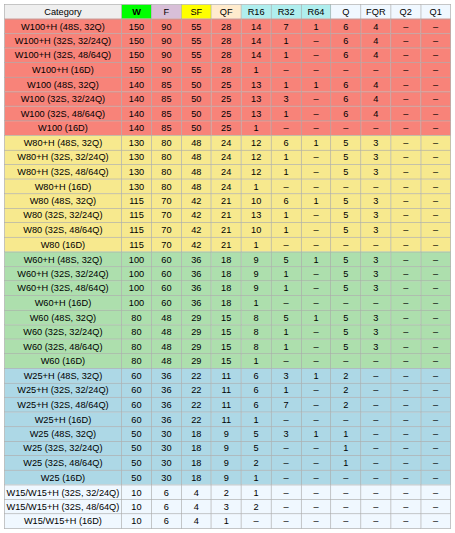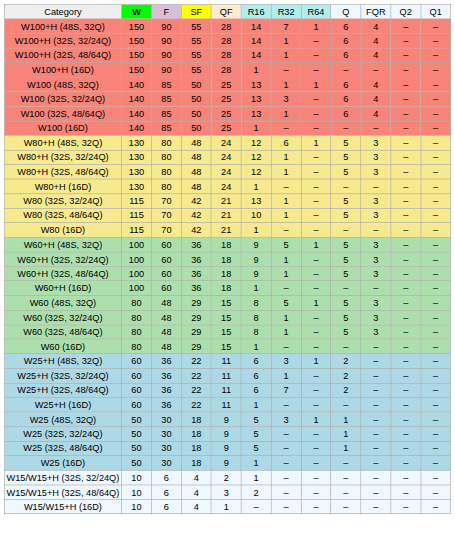 <table class="wikitable" style="font-size:90%">
 <tr align=center>
 <td style="background:#efefef;">Category</td>
 <td style="width:40px; background:lime;"><strong>W</strong></td>
 <td style="width:40px; background:thistle;">F</td>
 <td style="width:40px; background:#ff0;">SF</td>
 <td style="width:40px; background:#ffebcd;">QF</td>
 <td style="width:40px; background:#afeeee;">R16</td>
 <td style="width:40px; background:#afeeee;">R32</td>
 <td style="width:40px; background:#afeeee;">R64</td>
 <td style="width:40px; background:#f0f8ff;">Q</td>
 <td style="width:40px; background:#f0f8ff;">FQR</td>
 <td style="width:40px; background:#f0f8ff;">Q2</td>
 <td style="width:40px; background:#f0f8ff;">Q1</td>
 </tr>
 <tr style="text-align:center; background:#f88379;">
 <td>W100+H (48S, 32Q)</td>
 <td>150</td>
 <td>90</td>
 <td>55</td>
 <td>28</td>
 <td>14</td>
 <td>7</td>
 <td>1</td>
 <td>6</td>
 <td>4</td>
 <td>–</td>
 <td>–</td>
 </tr>
 <tr style="text-align:center; background:#f88379;">
 <td>W100+H (32S, 32/24Q)</td>
 <td>150</td>
 <td>90</td>
 <td>55</td>
 <td>28</td>
 <td>14</td>
 <td>1</td>
 <td>–</td>
 <td>6</td>
 <td>4</td>
 <td>–</td>
 <td>–</td>
 </tr>
 <tr style="text-align:center; background:#f88379;">
 <td>W100+H (32S, 48/64Q)</td>
 <td>150</td>
 <td>90</td>
 <td>55</td>
 <td>28</td>
 <td>14</td>
 <td>1</td>
 <td>–</td>
 <td>6</td>
 <td>4</td>
 <td>–</td>
 <td>–</td>
 </tr>
 <tr style="text-align:center; background:#f88379;">
 <td>W100+H (16D)</td>
 <td>150</td>
 <td>90</td>
 <td>55</td>
 <td>28</td>
 <td>1</td>
 <td>–</td>
 <td>–</td>
 <td>–</td>
 <td>–</td>
 <td>–</td>
 <td>–</td>
 </tr>
 <tr style="text-align:center; background:#f88379;">
 <td>W100 (48S, 32Q)</td>
 <td>140</td>
 <td>85</td>
 <td>50</td>
 <td>25</td>
 <td>13</td>
 <td>1</td>
 <td>1</td>
 <td>6</td>
 <td>4</td>
 <td>–</td>
 <td>–</td>
 </tr>
 <tr style="text-align:center; background:#f88379;">
 <td>W100 (32S, 32/24Q)</td>
 <td>140</td>
 <td>85</td>
 <td>50</td>
 <td>25</td>
 <td>13</td>
 <td>3</td>
 <td>–</td>
 <td>6</td>
 <td>4</td>
 <td>–</td>
 <td>–</td>
 </tr>
 <tr style="text-align:center; background:#f88379;">
 <td>W100 (32S, 48/64Q)</td>
 <td>140</td>
 <td>85</td>
 <td>50</td>
 <td>25</td>
 <td>13</td>
 <td>1</td>
 <td>–</td>
 <td>6</td>
 <td>4</td>
 <td>–</td>
 <td>–</td>
 </tr>
 <tr style="text-align:center; background:#f88379;">
 <td>W100 (16D)</td>
 <td>140</td>
 <td>85</td>
 <td>50</td>
 <td>25</td>
 <td>1</td>
 <td>–</td>
 <td>–</td>
 <td>–</td>
 <td>–</td>
 <td>–</td>
 <td>–</td>
 </tr>
 <tr style="text-align:center; background:#f7e98e;">
 <td>W80+H (48S, 32Q)</td>
 <td>130</td>
 <td>80</td>
 <td>48</td>
 <td>24</td>
 <td>12</td>
 <td>6</td>
 <td>1</td>
 <td>5</td>
 <td>3</td>
 <td>–</td>
 <td>–</td>
 </tr>
 <tr style="text-align:center; background:#f7e98e;">
 <td>W80+H (32S, 32/24Q)</td>
 <td>130</td>
 <td>80</td>
 <td>48</td>
 <td>24</td>
 <td>12</td>
 <td>1</td>
 <td>–</td>
 <td>5</td>
 <td>3</td>
 <td>–</td>
 <td>–</td>
 </tr>
 <tr style="text-align:center; background:#f7e98e;">
 <td>W80+H (32S, 48/64Q)</td>
 <td>130</td>
 <td>80</td>
 <td>48</td>
 <td>24</td>
 <td>12</td>
 <td>1</td>
 <td>–</td>
 <td>5</td>
 <td>3</td>
 <td>–</td>
 <td>–</td>
 </tr>
 <tr style="text-align:center; background:#f7e98e;">
 <td>W80+H (16D)</td>
 <td>130</td>
 <td>80</td>
 <td>48</td>
 <td>24</td>
 <td>1</td>
 <td>–</td>
 <td>–</td>
 <td>–</td>
 <td>–</td>
-<td>–</td>
-<td>–</td>
-</tr>
-<tr style="text-align:center; background:#f7e98e;">
-<td>W80 (48S, 32Q)</td>
-<td>115</td>
-<td>70</td>
-<td>42</td>
-<td>21</td>
-<td>10</td>
-<td>6</td>
-<td>1</td>
-<td>5</td>
-<td>3</td>
 <td>–</td>
 <td>–</td>
 </tr>
 <tr style="text-align:center; background:#f7e98e;">
 <td>W80 (32S, 32/24Q)</td>
 <td>115</td>
 <td>70</td>
 <td>42</td>
 <td>21</td>
 <td>13</td>
 <td>1</td>
 <td>–</td>
 <td>5</td>
 <td>3</td>
 <td>–</td>
 <td>–</td>
 </tr>
 <tr style="text-align:center; background:#f7e98e;">
 <td>W80 (32S, 48/64Q)</td>
 <td>115</td>
 <td>70</td>
 <td>42</td>
 <td>21</td>
 <td>10</td>
 <td>1</td>
 <td>–</td>
 <td>5</td>
 <td>3</td>
 <td>–</td>
 <td>–</td>
 </tr>
 <tr style="text-align:center; background:#f7e98e;">
 <td>W80 (16D)</td>
 <td>115</td>
 <td>70</td>
 <td>42</td>
 <td>21</td>
 <td>1</td>
 <td>–</td>
 <td>–</td>
 <td>–</td>
 <td>–</td>
 <td>–</td>
 <td>–</td>
 </tr>
 <tr style="text-align:center; background:#addfad;">
 <td>W60+H (48S, 32Q)</td>
 <td>100</td>
 <td>60</td>
 <td>36</td>
 <td>18</td>
 <td>9</td>
 <td>5</td>
 <td>1</td>
 <td>5</td>
 <td>3</td>
 <td>–</td>
 <td>–</td>
 </tr>
 <tr style="text-align:center; background:#addfad;">
 <td>W60+H (32S, 32/24Q)</td>
 <td>100</td>
 <td>60</td>
 <td>36</td>
 <td>18</td>
 <td>9</td>
 <td>1</td>
 <td>–</td>
 <td>5</td>
 <td>3</td>
 <td>–</td>
 <td>–</td>
 </tr>
 <tr style="text-align:center; background:#addfad;">
 <td>W60+H (32S, 48/64Q)</td>
 <td>100</td>
 <td>60</td>
 <td>36</td>
 <td>18</td>
 <td>9</td>
 <td>1</td>
 <td>–</td>
 <td>5</td>
 <td>3</td>
 <td>–</td>
 <td>–</td>
 </tr>
 <tr style="text-align:center; background:#addfad;">
 <td>W60+H (16D)</td>
 <td>100</td>
 <td>60</td>
 <td>36</td>
 <td>18</td>
 <td>1</td>
 <td>–</td>
 <td>–</td>
 <td>–</td>
 <td>–</td>
 <td>–</td>
 <td>–</td>
 </tr>
 <tr style="text-align:center; background:#addfad;">
 <td>W60 (48S, 32Q)</td>
 <td>80</td>
 <td>48</td>
 <td>29</td>
 <td>15</td>
 <td>8</td>
 <td>5</td>
 <td>1</td>
 <td>5</td>
 <td>3</td>
 <td>–</td>
 <td>–</td>
 </tr>
 <tr style="text-align:center; background:#addfad;">
 <td>W60 (32S, 32/24Q)</td>
 <td>80</td>
 <td>48</td>
 <td>29</td>
 <td>15</td>
 <td>8</td>
 <td>1</td>
 <td>–</td>
 <td>5</td>
 <td>3</td>
 <td>–</td>
 <td>–</td>
 </tr>
 <tr style="text-align:center; background:#addfad;">
 <td>W60 (32S, 48/64Q)</td>
 <td>80</td>
 <td>48</td>
 <td>29</td>
 <td>15</td>
 <td>8</td>
 <td>1</td>
 <td>–</td>
 <td>5</td>
 <td>3</td>
 <td>–</td>
 <td>–</td>
 </tr>
 <tr style="text-align:center; background:#addfad;">
 <td>W60 (16D)</td>
 <td>80</td>
 <td>48</td>
 <td>29</td>
 <td>15</td>
 <td>1</td>
 <td>–</td>
 <td>–</td>
 <td>–</td>
 <td>–</td>
 <td>–</td>
 <td>–</td>
 </tr>
 <tr style="text-align:center; background:lightblue;">
 <td>W25+H (48S, 32Q)</td>
 <td>60</td>
 <td>36</td>
 <td>22</td>
 <td>11</td>
 <td>6</td>
 <td>3</td>
 <td>1</td>
 <td>2</td>
 <td>–</td>
 <td>–</td>
 <td>–</td>
 </tr>
 <tr style="text-align:center; background:lightblue;">
 <td>W25+H (32S, 32/24Q)</td>
 <td>60</td>
 <td>36</td>
 <td>22</td>
 <td>11</td>
 <td>6</td>
 <td>1</td>
 <td>–</td>
 <td>2</td>
 <td>–</td>
 <td>–</td>
 <td>–</td>
 </tr>
 <tr style="text-align:center; background:lightblue;">
 <td>W25+H (32S, 48/64Q)</td>
 <td>60</td>
 <td>36</td>
 <td>22</td>
 <td>11</td>
 <td>6</td>
 <td>7</td>
 <td>–</td>
 <td>2</td>
 <td>–</td>
 <td>–</td>
 <td>–</td>
 </tr>
 <tr style="text-align:center; background:lightblue;">
 <td>W25+H (16D)</td>
 <td>60</td>
 <td>36</td>
 <td>22</td>
 <td>11</td>
 <td>1</td>
 <td>–</td>
 <td>–</td>
 <td>–</td>
 <td>–</td>
 <td>–</td>
 <td>–</td>
 </tr>
 <tr style="text-align:center; background:lightblue;">
 <td>W25 (48S, 32Q)</td>
 <td>50</td>
 <td>30</td>
 <td>18</td>
 <td>9</td>
 <td>5</td>
 <td>3</td>
 <td>1</td>
 <td>1</td>
 <td>–</td>
 <td>–</td>
 <td>–</td>
 </tr>
 <tr style="text-align:center; background:lightblue;">
 <td>W25 (32S, 32/24Q)</td>
 <td>50</td>
 <td>30</td>
 <td>18</td>
 <td>9</td>
 <td>5</td>
 <td>–</td>
 <td>–</td>
 <td>1</td>
 <td>–</td>
 <td>–</td>
 <td>–</td>
 </tr>
 <tr style="text-align:center; background:lightblue;">
 <td>W25 (32S, 48/64Q)</td>
 <td>50</td>
 <td>30</td>
 <td>18</td>
 <td>9</td>
-<td>2</td>
+<td>5</td>
 <td>–</td>
 <td>–</td>
 <td>1</td>
 <td>–</td>
 <td>–</td>
 <td>–</td>
 </tr>
 <tr style="text-align:center; background:lightblue;">
 <td>W25 (16D)</td>
 <td>50</td>
 <td>30</td>
 <td>18</td>
 <td>9</td>
 <td>1</td>
 <td>–</td>
 <td>–</td>
 <td>–</td>
 <td>–</td>
 <td>–</td>
 <td>–</td>
 </tr>
 <tr style="text-align:center; background:#f0f8ff;">
 <td>W15/W15+H (32S, 32/24Q)</td>
 <td>10</td>
 <td>6</td>
 <td>4</td>
 <td>2</td>
 <td>1</td>
 <td>–</td>
 <td>–</td>
 <td>–</td>
 <td>–</td>
 <td>–</td>
 <td>–</td>
 </tr>
 <tr style="text-align:center; background:#f0f8ff;">
 <td>W15/W15+H (32S, 48/64Q)</td>
 <td>10</td>
 <td>6</td>
 <td>4</td>
 <td>3</td>
 <td>2</td>
 <td>–</td>
 <td>–</td>
 <td>–</td>
 <td>–</td>
 <td>–</td>
 <td>–</td>
 </tr>
 <tr style="text-align:center; background:#f0f8ff;">
 <td>W15/W15+H (16D)</td>
 <td>10</td>
 <td>6</td>
 <td>4</td>
 <td>1</td>
 <td>–</td>
 <td>–</td>
 <td>–</td>
 <td>–</td>
 <td>–</td>
 <td>–</td>
 <td>–</td>
 </tr>
 </table>
